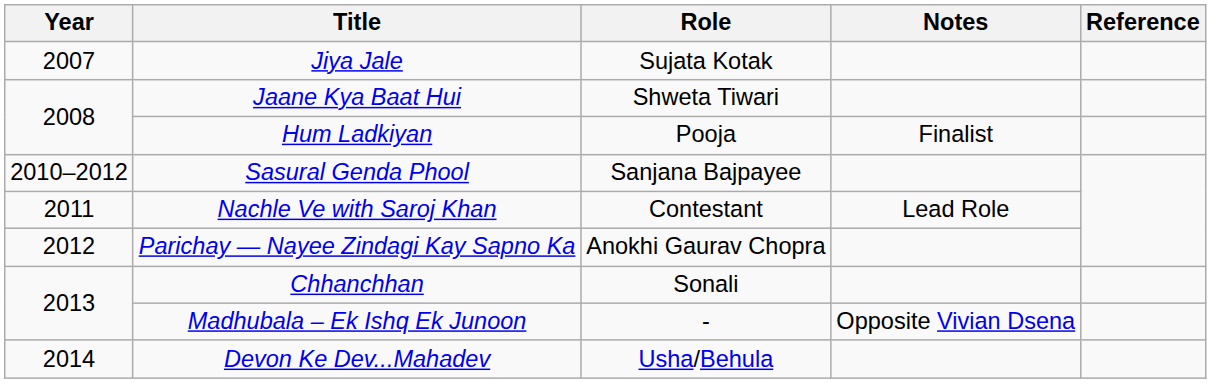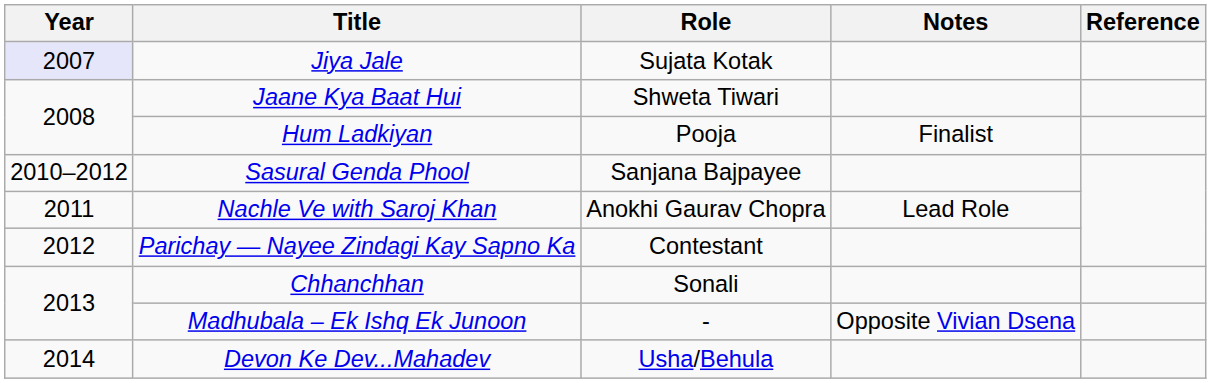 <table class="wikitable" style="text-align:center;">
 <tr>
 <th>Year</th>
 <th>Title</th>
 <th>Role</th>
 <th>Notes</th>
 <th>Reference</th>
 </tr>
 <tr>
-<td>2007</td>
+<td style="background: lavender;">2007</td>
 <td><em><a href='#'>Jiya Jale</a></em></td>
 <td>Sujata Kotak</td>
 <td></td>
 <td></td>
 </tr>
 <tr>
 <td rowspan="2">2008</td>
 <td><em><a href='#'>Jaane Kya Baat Hui</a></em></td>
 <td>Shweta Tiwari</td>
 <td></td>
 <td></td>
 </tr>
 <tr>
 <td><em><a href='#'>Hum Ladkiyan</a></em></td>
 <td>Pooja</td>
 <td>Finalist</td>
 <td></td>
 </tr>
 <tr>
 <td>2010–2012</td>
 <td><em><a href='#'>Sasural Genda Phool</a></em></td>
 <td>Sanjana Bajpayee</td>
 <td></td>
 <td rowspan="3"></td>
 </tr>
 <tr>
 <td>2011</td>
 <td><em><a href='#'>Nachle Ve with Saroj Khan</a></em></td>
-<td>Contestant</td>
+<td>Anokhi Gaurav Chopra</td>
 <td>Lead Role</td>
 </tr>
 <tr>
 <td>2012</td>
 <td><em><a href='#'>Parichay — Nayee Zindagi Kay Sapno Ka</a></em></td>
-<td>Anokhi Gaurav Chopra</td>
+<td>Contestant</td>
 <td></td>
 </tr>
 <tr>
 <td rowspan="2">2013</td>
 <td><em><a href='#'>Chhanchhan</a></em></td>
 <td>Sonali</td>
 <td></td>
 <td></td>
 </tr>
 <tr>
 <td><em><a href='#'>Madhubala – Ek Ishq Ek Junoon</a></em></td>
 <td>-</td>
 <td>Opposite <a href='#'>Vivian Dsena</a></td>
 <td></td>
 </tr>
 <tr>
 <td>2014</td>
 <td><em><a href='#'>Devon Ke Dev...Mahadev</a></em></td>
 <td><a href='#'>Usha</a>/<a href='#'>Behula</a></td>
 <td></td>
 <td></td>
 </tr>
 </table>
